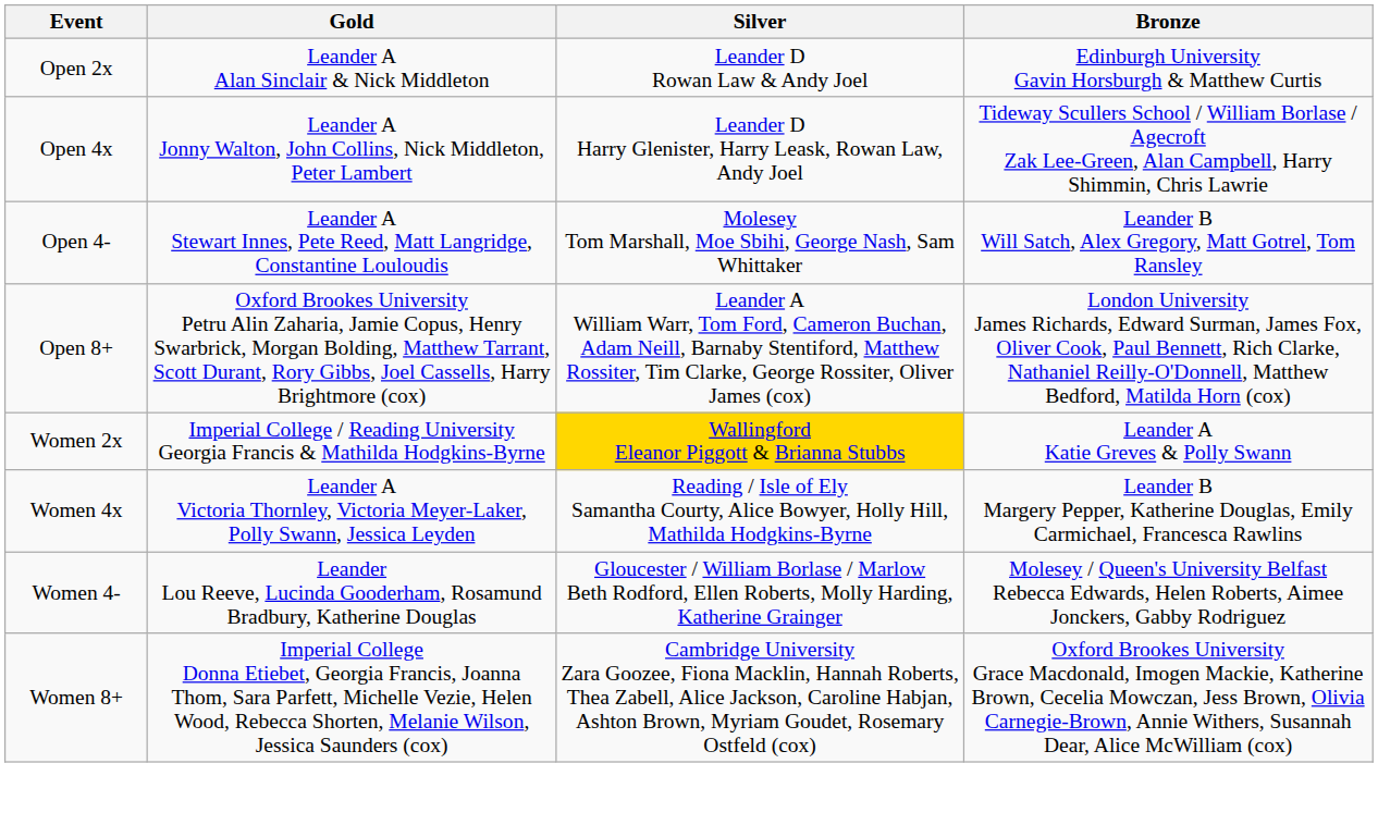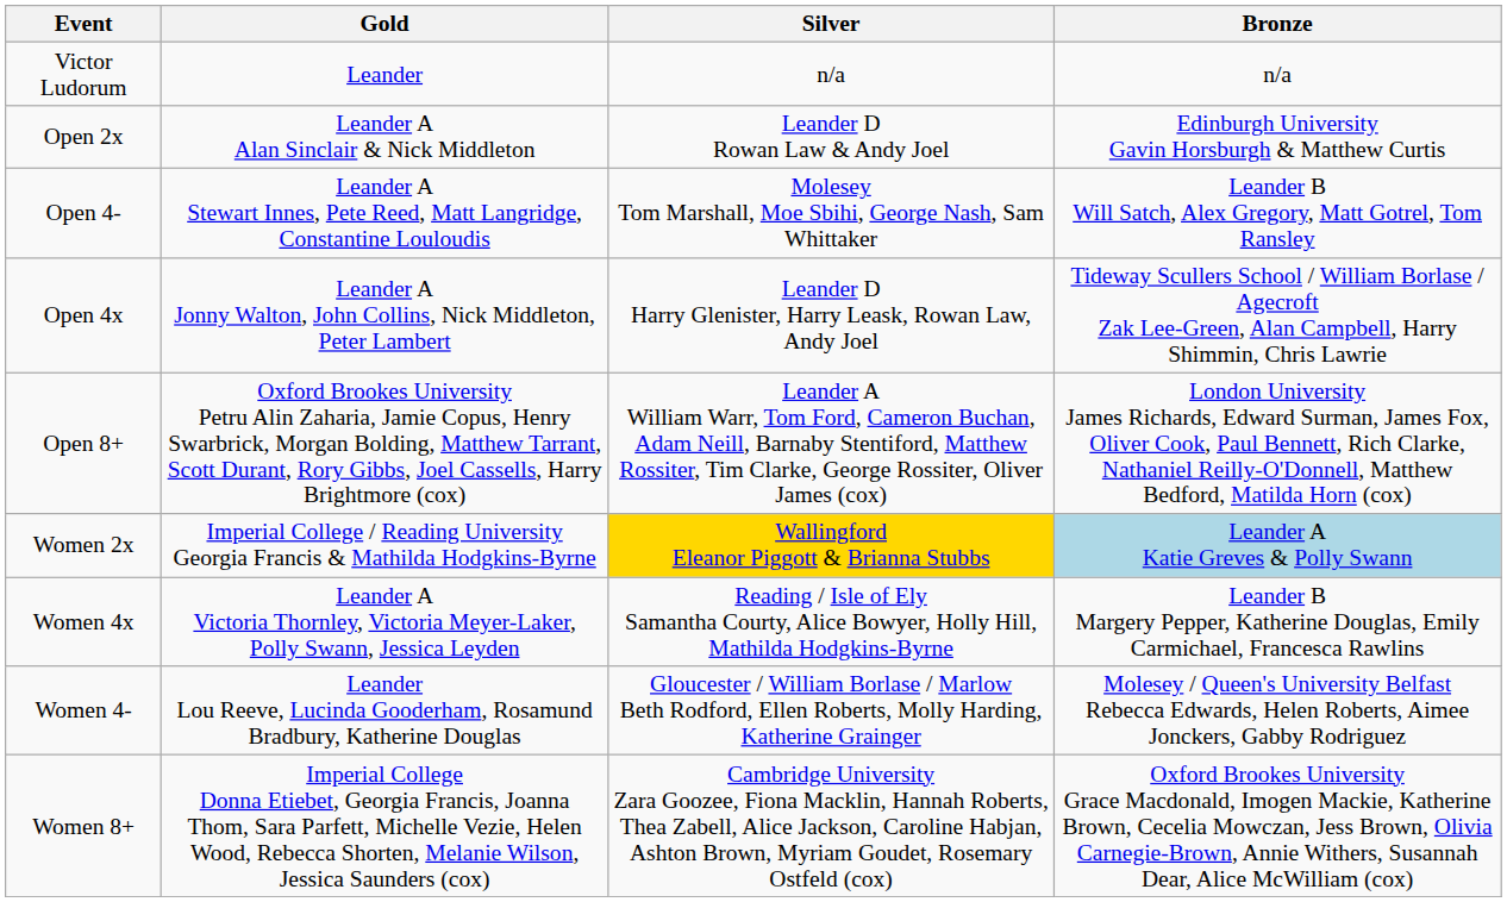 <table class="wikitable" style="text-align:center">
 <tr>
 <th width=100>Event</th>
 <th width=300>Gold</th>
 <th width=300>Silver</th>
 <th width=300>Bronze</th>
 </tr>
 <tr>
+<td>Victor Ludorum</td>
+<td><a href='#'>Leander</a></td>
+<td>n/a</td>
+<td>n/a</td>
+</tr>
+<tr>
 <td>Open 2x</td>
 <td><a href='#'>Leander</a> A   <br> <a href='#'>Alan Sinclair</a> & Nick Middleton</td>
 <td><a href='#'>Leander</a> D<br>Rowan Law & Andy Joel</td>
 <td><a href='#'>Edinburgh University</a><br><a href='#'>Gavin Horsburgh</a> & Matthew Curtis</td>
 </tr>
 <tr>
+<td>Open 4-</td>
+<td><a href='#'>Leander</a> A<br><a href='#'>Stewart Innes</a>, <a href='#'>Pete Reed</a>, <a href='#'>Matt Langridge</a>, <a href='#'>Constantine Louloudis</a></td>
+<td><a href='#'>Molesey</a> <br> Tom Marshall, <a href='#'>Moe Sbihi</a>, <a href='#'>George Nash</a>, Sam Whittaker</td>
+<td><a href='#'>Leander</a> B<br> <a href='#'>Will Satch</a>, <a href='#'>Alex Gregory</a>, <a href='#'>Matt Gotrel</a>, <a href='#'>Tom Ransley</a></td>
+</tr>
+<tr>
 <td>Open 4x</td>
 <td><a href='#'>Leander</a> A<br><a href='#'>Jonny Walton</a>, <a href='#'>John Collins</a>, Nick Middleton, <a href='#'>Peter Lambert</a></td>
 <td><a href='#'>Leander</a> D <br>Harry Glenister, Harry Leask, Rowan Law, Andy Joel</td>
 <td><a href='#'>Tideway Scullers School</a> / <a href='#'>William Borlase</a> / <a href='#'>Agecroft</a> <br> <a href='#'>Zak Lee-Green</a>, <a href='#'>Alan Campbell</a>, Harry Shimmin, Chris Lawrie</td>
-</tr>
-<tr>
-<td>Open 4-</td>
-<td><a href='#'>Leander</a> A<br><a href='#'>Stewart Innes</a>, <a href='#'>Pete Reed</a>, <a href='#'>Matt Langridge</a>, <a href='#'>Constantine Louloudis</a></td>
-<td><a href='#'>Molesey</a> <br> Tom Marshall, <a href='#'>Moe Sbihi</a>, <a href='#'>George Nash</a>, Sam Whittaker</td>
-<td><a href='#'>Leander</a> B<br> <a href='#'>Will Satch</a>, <a href='#'>Alex Gregory</a>, <a href='#'>Matt Gotrel</a>, <a href='#'>Tom Ransley</a></td>
 </tr>
 <tr>
 <td>Open 8+</td>
 <td><a href='#'>Oxford Brookes University</a><br> Petru Alin Zaharia, Jamie Copus, Henry Swarbrick, Morgan Bolding, <a href='#'>Matthew Tarrant</a>, <a href='#'>Scott Durant</a>, <a href='#'>Rory Gibbs</a>, <a href='#'>Joel Cassells</a>, Harry Brightmore (cox)</td>
 <td><a href='#'>Leander</a> A<br> William Warr, <a href='#'>Tom Ford</a>, <a href='#'>Cameron Buchan</a>, <a href='#'>Adam Neill</a>, Barnaby Stentiford, <a href='#'>Matthew Rossiter</a>, Tim Clarke, George Rossiter, Oliver James (cox)</td>
 <td><a href='#'>London University</a> <br> James Richards, Edward Surman, James Fox, <a href='#'>Oliver Cook</a>, <a href='#'>Paul Bennett</a>, Rich Clarke, <a href='#'>Nathaniel Reilly-O'Donnell</a>, Matthew Bedford, <a href='#'>Matilda Horn</a> (cox)</td>
 </tr>
 <tr>
 <td>Women 2x</td>
 <td><a href='#'>Imperial College</a> / <a href='#'>Reading University</a> <br>Georgia Francis & <a href='#'>Mathilda Hodgkins-Byrne</a></td>
 <td style="background: gold;"><a href='#'>Wallingford</a><br><a href='#'>Eleanor Piggott</a> & <a href='#'>Brianna Stubbs</a></td>
-<td><a href='#'>Leander</a> A <br><a href='#'>Katie Greves</a> & <a href='#'>Polly Swann</a></td>
+<td style="background: lightblue;"><a href='#'>Leander</a> A <br><a href='#'>Katie Greves</a> & <a href='#'>Polly Swann</a></td>
 </tr>
 <tr>
 <td>Women 4x</td>
 <td><a href='#'>Leander</a> A<br><a href='#'>Victoria Thornley</a>, <a href='#'>Victoria Meyer-Laker</a>, <a href='#'>Polly Swann</a>, <a href='#'>Jessica Leyden</a></td>
 <td><a href='#'>Reading</a> / <a href='#'>Isle of Ely</a><br>Samantha Courty, Alice Bowyer, Holly Hill, <a href='#'>Mathilda Hodgkins-Byrne</a></td>
 <td><a href='#'>Leander</a> B <br>Margery Pepper, Katherine Douglas, Emily Carmichael, Francesca Rawlins</td>
 </tr>
 <tr>
 <td>Women 4-</td>
 <td><a href='#'>Leander</a>  <br>Lou Reeve, <a href='#'>Lucinda Gooderham</a>, Rosamund Bradbury, Katherine Douglas</td>
 <td><a href='#'>Gloucester</a> / <a href='#'>William Borlase</a> / <a href='#'>Marlow</a> <br>Beth Rodford, Ellen Roberts, Molly Harding, <a href='#'>Katherine Grainger</a></td>
 <td><a href='#'>Molesey</a> / <a href='#'>Queen's University Belfast</a><br>Rebecca Edwards, Helen Roberts, Aimee Jonckers, Gabby Rodriguez</td>
 </tr>
 <tr>
 <td>Women 8+</td>
 <td><a href='#'>Imperial College</a><br><a href='#'>Donna Etiebet</a>, Georgia Francis, Joanna Thom, Sara Parfett, Michelle Vezie, Helen Wood, Rebecca Shorten, <a href='#'>Melanie Wilson</a>, Jessica Saunders (cox)</td>
 <td><a href='#'>Cambridge University</a> <br> Zara Goozee, Fiona Macklin, Hannah Roberts, Thea Zabell, Alice Jackson, Caroline Habjan, Ashton Brown, Myriam Goudet, Rosemary Ostfeld (cox)</td>
 <td><a href='#'>Oxford Brookes University</a><br>Grace Macdonald, Imogen Mackie, Katherine Brown, Cecelia Mowczan, Jess Brown, <a href='#'>Olivia Carnegie-Brown</a>, Annie Withers, Susannah Dear, Alice McWilliam (cox)</td>
 </tr>
 </table>
